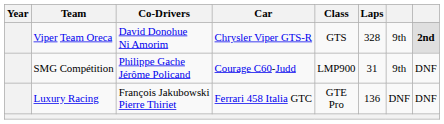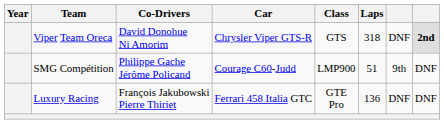 <table class="wikitable" style="text-align:center; font-size:90%">
 <tr>
 <th>Year</th>
 <th>Team</th>
 <th>Co-Drivers</th>
 <th>Car</th>
 <th>Class</th>
 <th>Laps</th>
 <th></th>
 <th></th>
 </tr>
 <tr>
 <th></th>
 <td align="left"> <a href='#'>Viper</a> <a href='#'>Team Oreca</a></td>
 <td align="left"> <a href='#'>David Donohue</a><br> <a href='#'>Ni Amorim</a></td>
 <td align="left"><a href='#'>Chrysler Viper GTS-R</a></td>
 <td>GTS</td>
-<td>328</td>
-<td>9th</td>
+<td>318</td>
+<td>DNF</td>
 <td style="background:#DFDFDF;"><strong>2nd</strong></td>
 </tr>
 <tr>
 <th></th>
 <td align="left"> SMG Compétition</td>
 <td align="left"> <a href='#'>Philippe Gache</a><br> <a href='#'>Jérôme Policand</a></td>
 <td align="left"><a href='#'>Courage C60</a>-<a href='#'>Judd</a></td>
 <td>LMP900</td>
-<td>31</td>
+<td>51</td>
 <td>9th</td>
 <td>DNF</td>
 </tr>
 <tr>
 <th></th>
 <td align="left"> <a href='#'>Luxury Racing</a></td>
 <td align="left"> François Jakubowski<br> <a href='#'>Pierre Thiriet</a></td>
 <td align="left"><a href='#'>Ferrari 458 Italia</a> GTC</td>
 <td>GTE<br>Pro</td>
 <td>136</td>
 <td>DNF</td>
 <td>DNF</td>
 </tr>
 <tr>
 <th colspan="8"></th>
 </tr>
 </table>
